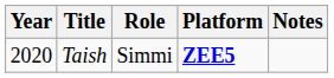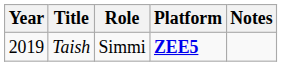 <table class="wikitable">
 <tr>
 <th>Year</th>
 <th>Title</th>
 <th>Role</th>
 <th>Platform</th>
 <th>Notes</th>
 </tr>
 <tr>
-<td>2020</td>
+<td>2019</td>
 <td><em>Taish</em></td>
 <td>Simmi</td>
 <td><strong><a href='#'>ZEE5</a></strong></td>
 <td></td>
 </tr>
 </table>
